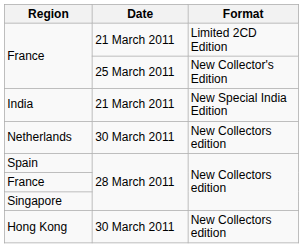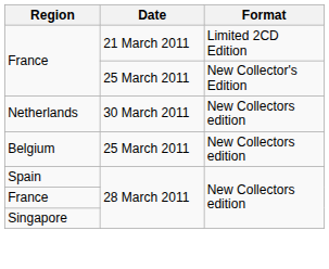 <table class="wikitable">
 <tr>
 <th style="width:110px;">Region</th>
 <th style="width:120px;">Date</th>
 <th style="width:140px;">Format</th>
 </tr>
 <tr>
 <td rowspan="2">France</td>
 <td>21 March 2011</td>
 <td>Limited 2CD Edition</td>
 </tr>
 <tr>
 <td>25 March 2011</td>
 <td>New Collector's Edition</td>
 </tr>
 <tr>
-<td>India</td>
-<td>21 March 2011</td>
-<td>New Special India Edition</td>
+<td>Netherlands</td>
+<td>30 March 2011</td>
+<td>New Collectors edition</td>
 </tr>
 <tr>
-<td>Netherlands</td>
-<td>30 March 2011</td>
+<td>Belgium</td>
+<td>25 March 2011</td>
 <td>New Collectors edition</td>
 </tr>
 <tr>
 <td>Spain</td>
 <td rowspan="3">28 March 2011</td>
 <td rowspan="3">New Collectors edition</td>
 </tr>
 <tr>
 <td>France</td>
 </tr>
 <tr>
 <td>Singapore</td>
 </tr>
-<tr>
-<td>Hong Kong</td>
-<td>30 March 2011</td>
-<td>New Collectors edition</td>
-</tr>
 </table>
